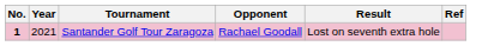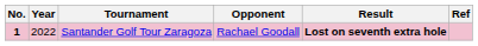 <table class="wikitable" style="font-size:95%;">
 <tr>
 <th>No.</th>
 <th>Year</th>
 <th>Tournament</th>
 <th>Opponent</th>
 <th>Result</th>
 <th>Ref</th>
 </tr>
 <tr style="background:#F2C1D1;">
 <td align=center><strong>1</strong></td>
-<td align=center>2021</td>
+<td align=center>2022</td>
 <td><a href='#'>Santander Golf Tour Zaragoza</a></td>
 <td> <a href='#'>Rachael Goodall</a></td>
-<td>Lost on seventh extra hole</td>
+<td><strong>Lost on seventh extra hole</strong></td>
 <td></td>
 </tr>
 </table>
